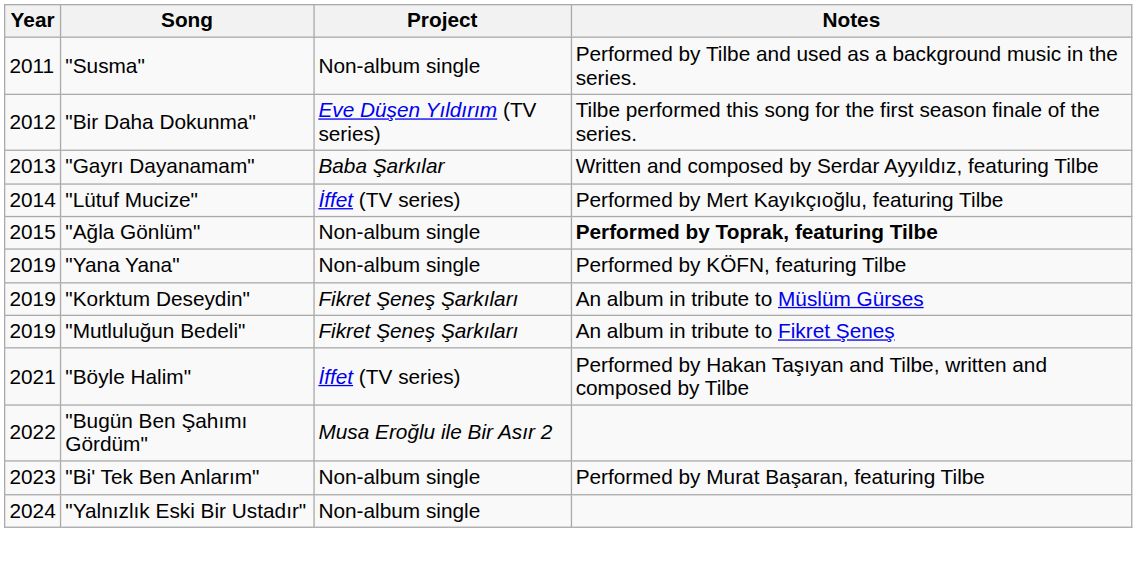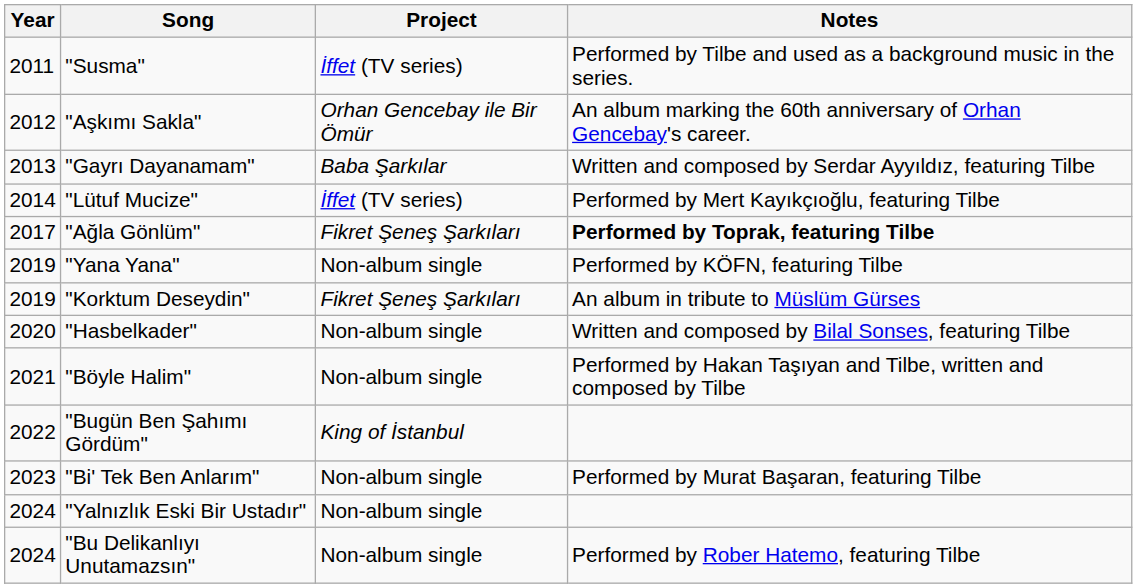 <table class="wikitable">
 <tr>
 <th>Year</th>
 <th>Song</th>
 <th>Project</th>
 <th>Notes</th>
 </tr>
 <tr>
 <td>2011</td>
 <td>"Susma"</td>
-<td>Non-album single</td>
+<td><em><a href='#'>İffet</a></em> (TV series)</td>
 <td>Performed by Tilbe and used as a background music in the series.</td>
 </tr>
 <tr>
 <td>2012</td>
-<td>"Bir Daha Dokunma"</td>
-<td><em><a href='#'>Eve Düşen Yıldırım</a></em> (TV series)</td>
-<td>Tilbe performed this song for the first season finale of the series.</td>
+<td>"Aşkımı Sakla"</td>
+<td><em>Orhan Gencebay ile Bir Ömür</em></td>
+<td>An album marking the 60th anniversary of <a href='#'>Orhan Gencebay</a>'s career.</td>
 </tr>
 <tr>
 <td>2013</td>
 <td>"Gayrı Dayanamam"</td>
 <td><em>Baba Şarkılar</em></td>
 <td>Written and composed by Serdar Ayyıldız, featuring Tilbe</td>
 </tr>
 <tr>
 <td>2014</td>
 <td>"Lütuf Mucize"</td>
 <td><em><a href='#'>İffet</a></em> (TV series)</td>
 <td>Performed by Mert Kayıkçıoğlu, featuring Tilbe</td>
 </tr>
 <tr>
-<td>2015</td>
+<td>2017</td>
 <td>"Ağla Gönlüm"</td>
-<td>Non-album single</td>
+<td><em>Fikret Şeneş Şarkıları</em></td>
 <td><strong>Performed by Toprak, featuring Tilbe</strong></td>
 </tr>
 <tr>
 <td>2019</td>
 <td>"Yana Yana"</td>
 <td>Non-album single</td>
 <td>Performed by KÖFN, featuring Tilbe</td>
 </tr>
 <tr>
 <td>2019</td>
 <td>"Korktum Deseydin"</td>
 <td><em>Fikret Şeneş Şarkıları</em></td>
 <td>An album in tribute to <a href='#'>Müslüm Gürses</a></td>
 </tr>
 <tr>
-<td>2019</td>
-<td>"Mutluluğun Bedeli"</td>
-<td><em>Fikret Şeneş Şarkıları</em></td>
-<td>An album in tribute to <a href='#'>Fikret Şeneş</a></td>
+<td>2020</td>
+<td>"Hasbelkader"</td>
+<td>Non-album single</td>
+<td>Written and composed by <a href='#'>Bilal Sonses</a>, featuring Tilbe</td>
 </tr>
 <tr>
 <td>2021</td>
 <td>"Böyle Halim"</td>
-<td><em><a href='#'>İffet</a></em> (TV series)</td>
+<td>Non-album single</td>
 <td>Performed by Hakan Taşıyan and Tilbe, written and composed by Tilbe</td>
 </tr>
 <tr>
 <td>2022</td>
 <td>"Bugün Ben Şahımı Gördüm"</td>
-<td><em>Musa Eroğlu ile Bir Asır 2</em></td>
+<td><em>King of İstanbul</em></td>
 <td></td>
 </tr>
 <tr>
 <td>2023</td>
 <td>"Bi' Tek Ben Anlarım"</td>
 <td>Non-album single</td>
 <td>Performed by Murat Başaran, featuring Tilbe</td>
 </tr>
 <tr>
 <td>2024</td>
 <td>"Yalnızlık Eski Bir Ustadır"</td>
 <td>Non-album single</td>
 <td></td>
 </tr>
+<tr>
+<td>2024</td>
+<td>"Bu Delikanlıyı Unutamazsın"</td>
+<td>Non-album single</td>
+<td>Performed by <a href='#'>Rober Hatemo</a>, featuring Tilbe</td>
+</tr>
 </table>
